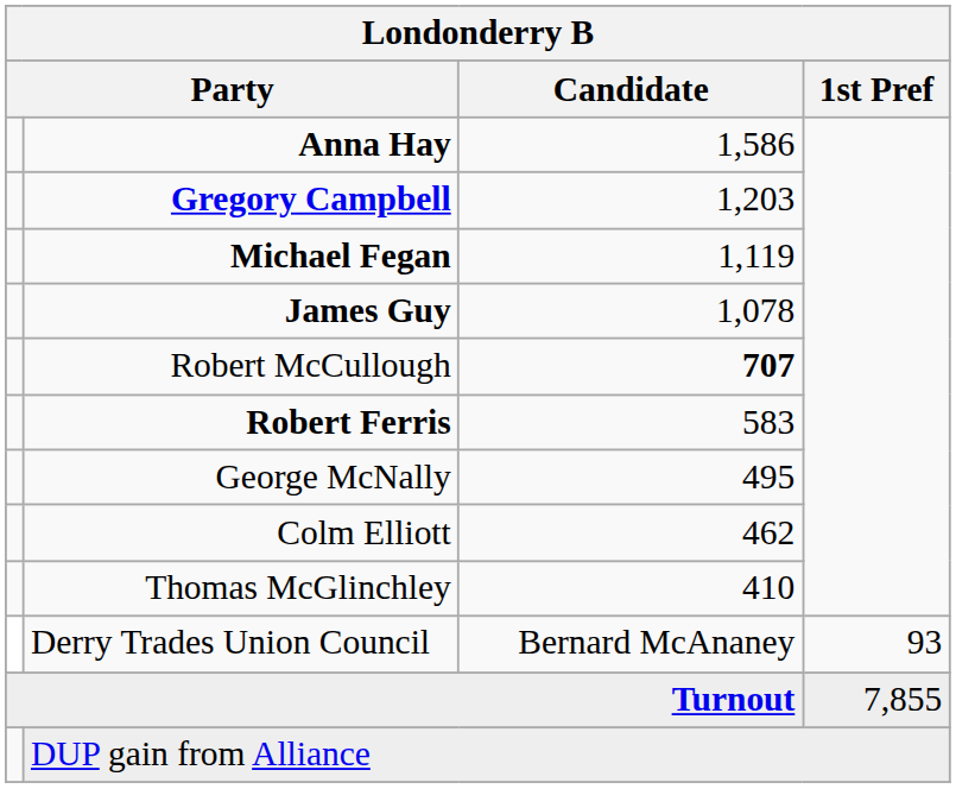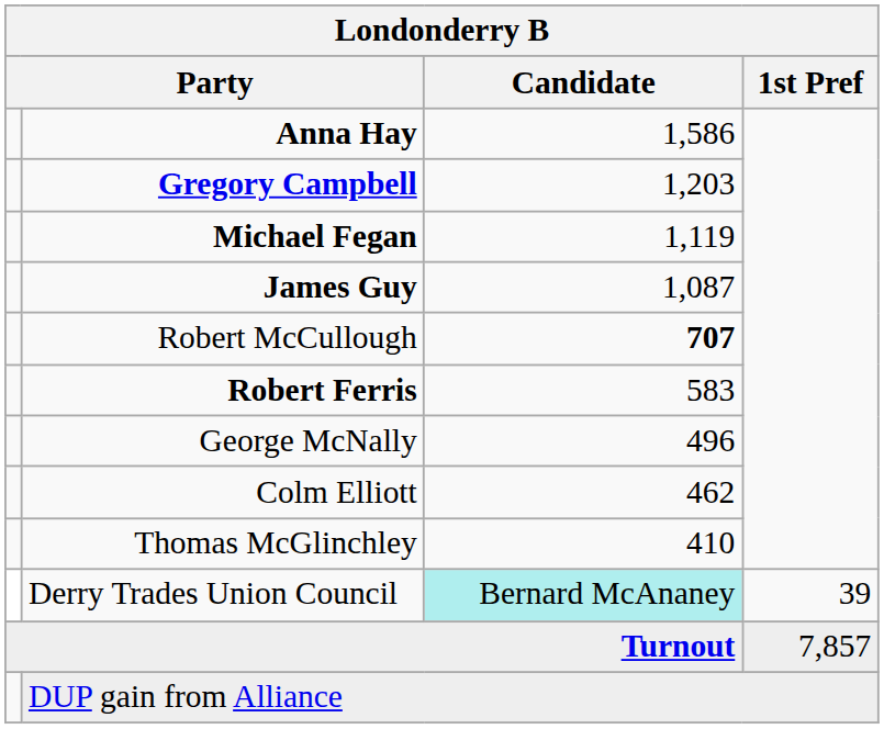 <table class="wikitable">
 <tr>
 <th colspan="4" align="center">Londonderry B</th>
 </tr>
 <tr>
 <th colspan="2" align="center" width=200>Party</th>
 <th width=150>Candidate</th>
 <th width=60>1st Pref</th>
 </tr>
 <tr>
 <td></td>
 <td align="right"><strong>Anna Hay</strong></td>
 <td align="right">1,586</td>
 </tr>
 <tr>
 <td></td>
 <td align="right"><strong><a href='#'>Gregory Campbell</a></strong></td>
 <td align="right">1,203</td>
 </tr>
 <tr>
 <td></td>
 <td align="right"><strong>Michael Fegan</strong></td>
 <td align="right">1,119</td>
 </tr>
 <tr>
 <td></td>
 <td align="right"><strong>James Guy</strong></td>
-<td align="right">1,078</td>
+<td align="right">1,087</td>
 </tr>
 <tr>
 <td></td>
 <td align="right">Robert McCullough</td>
 <td align="right"><strong>707</strong></td>
 </tr>
 <tr>
 <td></td>
 <td align="right"><strong>Robert Ferris</strong></td>
 <td align="right">583</td>
 </tr>
 <tr>
 <td></td>
 <td align="right">George McNally</td>
-<td align="right">495</td>
+<td align="right">496</td>
 </tr>
 <tr>
 <td></td>
 <td align="right">Colm Elliott</td>
 <td align="right">462</td>
 </tr>
 <tr>
 <td></td>
 <td align="right">Thomas McGlinchley</td>
 <td align="right">410</td>
 </tr>
 <tr>
 <td style="background-color: #FFFFFF"></td>
 <td>Derry Trades Union Council</td>
-<td align="right">Bernard McAnaney</td>
-<td align="right">93</td>
+<td align="right" style="background: paleturquoise;">Bernard McAnaney</td>
+<td align="right">39</td>
 </tr>
 <tr bgcolor="EEEEEE">
 <td colspan=3 align="right"><strong><a href='#'>Turnout</a></strong></td>
-<td align="right">7,855</td>
+<td align="right">7,857</td>
 </tr>
 <tr>
 <td bgcolor=></td>
 <td colspan=3 bgcolor="EEEEEE"><a href='#'>DUP</a> gain from <a href='#'>Alliance</a></td>
 </tr>
 </table>
